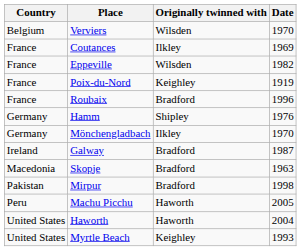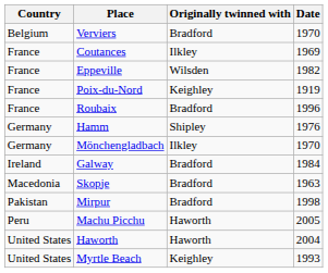 <table class="wikitable sortable">
 <tr>
 <th>Country</th>
 <th>Place</th>
 <th>Originally twinned with</th>
 <th>Date</th>
 </tr>
 <tr>
 <td>Belgium</td>
 <td><a href='#'>Verviers</a></td>
-<td>Wilsden</td>
+<td>Bradford</td>
 <td>1970</td>
 </tr>
 <tr>
 <td>France</td>
 <td><a href='#'>Coutances</a></td>
 <td>Ilkley</td>
 <td>1969</td>
 </tr>
 <tr>
 <td>France</td>
 <td><a href='#'>Eppeville</a></td>
 <td>Wilsden</td>
 <td>1982</td>
 </tr>
 <tr>
 <td>France</td>
 <td><a href='#'>Poix-du-Nord</a></td>
 <td>Keighley</td>
 <td>1919</td>
 </tr>
 <tr>
 <td>France</td>
 <td><a href='#'>Roubaix</a></td>
 <td>Bradford</td>
 <td>1996</td>
 </tr>
 <tr>
 <td>Germany</td>
 <td><a href='#'>Hamm</a></td>
 <td>Shipley</td>
 <td>1976</td>
 </tr>
 <tr>
 <td>Germany</td>
 <td><a href='#'>Mönchengladbach</a></td>
 <td>Ilkley</td>
 <td>1970</td>
 </tr>
 <tr>
 <td>Ireland</td>
 <td><a href='#'>Galway</a></td>
 <td>Bradford</td>
-<td>1987</td>
+<td>1984</td>
 </tr>
 <tr>
 <td>Macedonia</td>
 <td><a href='#'>Skopje</a></td>
 <td>Bradford</td>
 <td>1963</td>
 </tr>
 <tr>
 <td>Pakistan</td>
 <td><a href='#'>Mirpur</a></td>
 <td>Bradford</td>
 <td>1998</td>
 </tr>
 <tr>
 <td>Peru</td>
 <td><a href='#'>Machu Picchu</a></td>
 <td>Haworth</td>
 <td>2005</td>
 </tr>
 <tr>
 <td>United States</td>
 <td><a href='#'>Haworth</a></td>
 <td>Haworth</td>
 <td>2004</td>
 </tr>
 <tr>
 <td>United States</td>
 <td><a href='#'>Myrtle Beach</a></td>
 <td>Keighley</td>
 <td>1993</td>
 </tr>
 </table>
